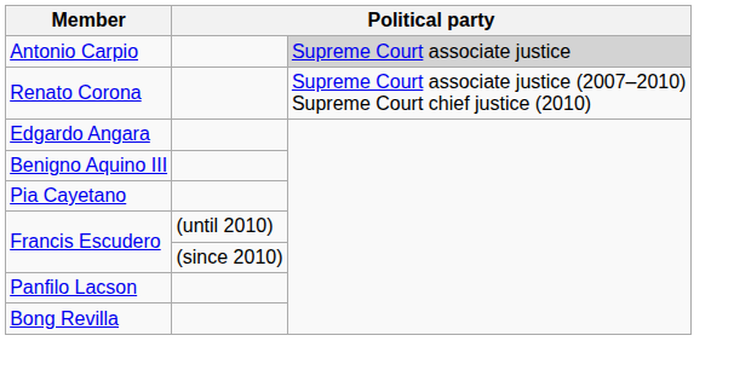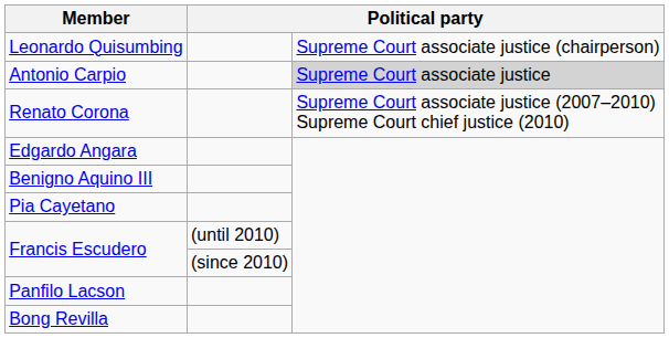 <table class=wikitable>
 <tr>
 <th>Member</th>
 <th colspan=2>Political party</th>
+</tr>
+<tr>
+<td><a href='#'>Leonardo Quisumbing</a></td>
+<td></td>
+<td><a href='#'>Supreme Court</a> associate justice (chairperson)</td>
 </tr>
 <tr>
 <td><a href='#'>Antonio Carpio</a></td>
 <td></td>
 <td style="background: lightgrey;"><a href='#'>Supreme Court</a> associate justice</td>
 </tr>
 <tr>
 <td><a href='#'>Renato Corona</a></td>
 <td></td>
 <td><a href='#'>Supreme Court</a> associate justice (2007–2010)<br>Supreme Court chief justice (2010)</td>
 </tr>
 <tr>
 <td><a href='#'>Edgardo Angara</a></td>
 <td></td>
 </tr>
 <tr>
 <td><a href='#'>Benigno Aquino III</a></td>
 <td></td>
 </tr>
 <tr>
 <td><a href='#'>Pia Cayetano</a></td>
 <td></td>
 </tr>
 <tr>
 <td rowspan=2><a href='#'>Francis Escudero</a></td>
 <td> (until 2010)</td>
 </tr>
 <tr>
 <td> (since 2010)</td>
 </tr>
 <tr>
 <td><a href='#'>Panfilo Lacson</a></td>
 <td></td>
 </tr>
 <tr>
 <td><a href='#'>Bong Revilla</a></td>
 <td></td>
 </tr>
 </table>
